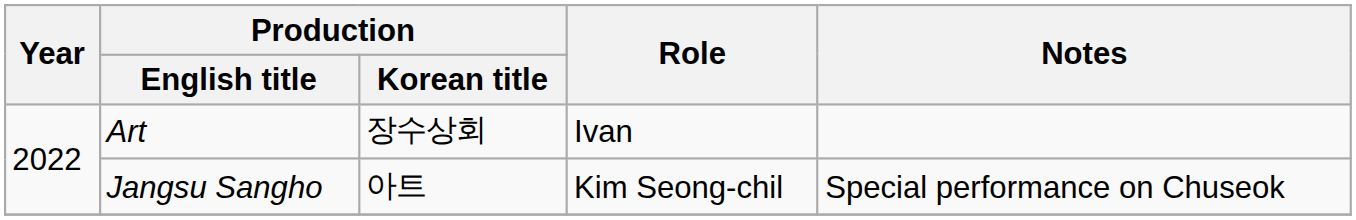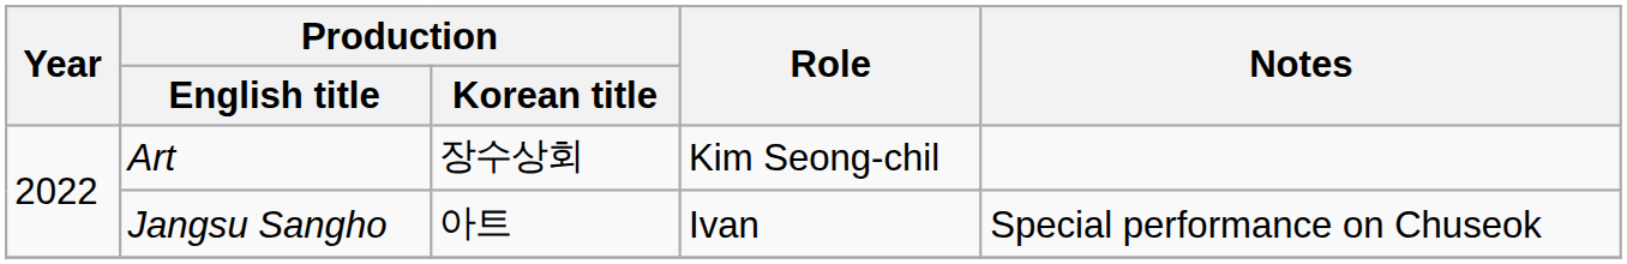 <table class="wikitable sortable" style="clear:none; font-size:90%; padding:0 auto; width:100%; margin:auto">
 <tr>
 <th rowspan="2" scope="col">Year</th>
 <th colspan="2" scope="col">Production</th>
 <th rowspan="2" scope="col">Role</th>
 <th rowspan="2" scope="col">Notes</th>
 </tr>
 <tr>
 <th>English title</th>
 <th>Korean title</th>
 </tr>
 <tr>
 <td rowspan=2>2022</td>
 <td><em>Art</em></td>
 <td>장수상회</td>
-<td>Ivan</td>
+<td>Kim Seong-chil</td>
 <td></td>
 </tr>
 <tr>
 <td><em>Jangsu Sangho</em></td>
 <td>아트</td>
-<td>Kim Seong-chil</td>
+<td>Ivan</td>
 <td>Special performance on Chuseok</td>
 </tr>
 <tr>
 </tr>
 </table>
